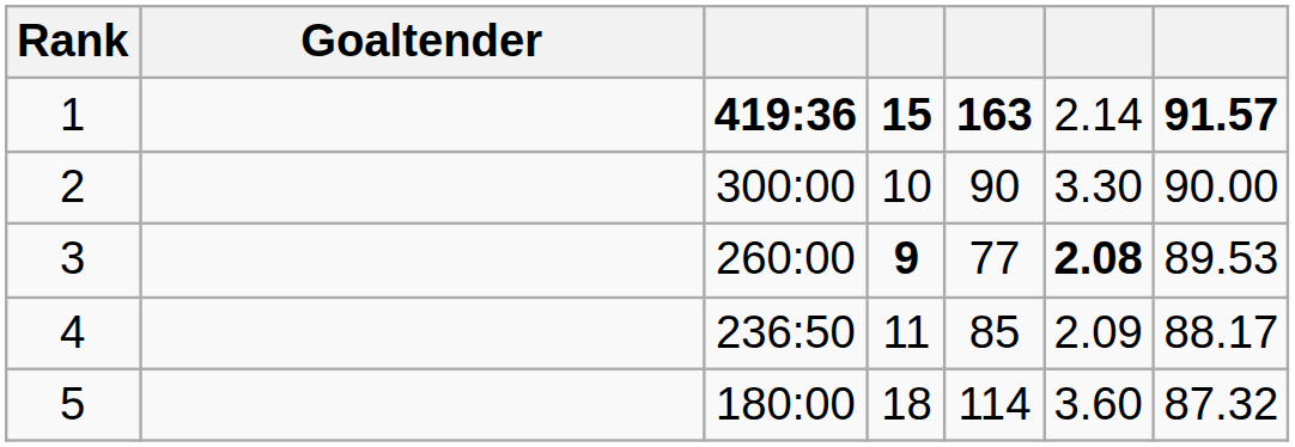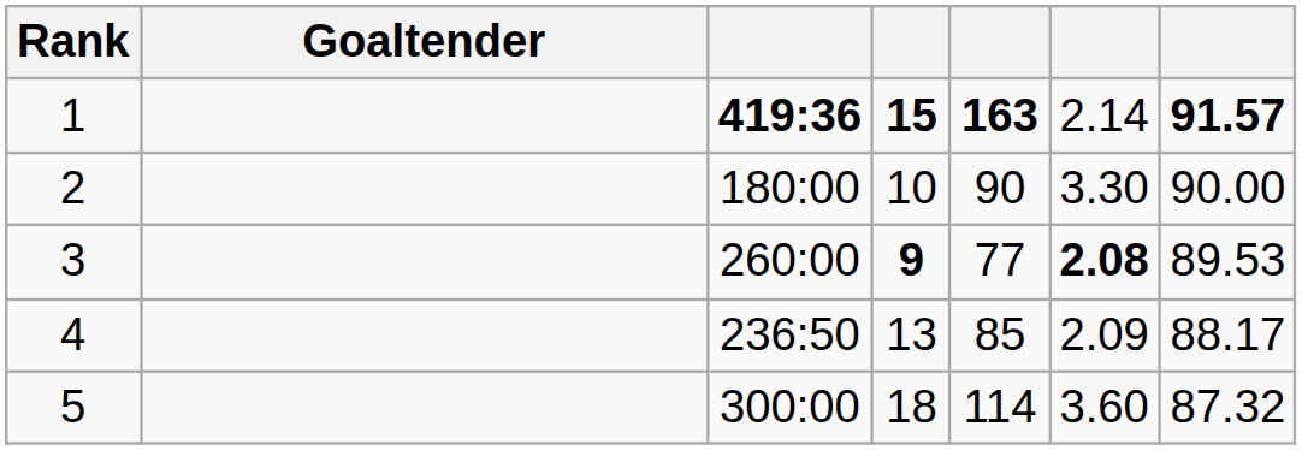 <table class="wikitable">
 <tr>
 <th width="20">Rank</th>
 <th width="190">Goaltender</th>
 <th width="20"></th>
 <th width="20"></th>
 <th width="20"></th>
 <th width="20"></th>
 <th width="20"></th>
 </tr>
 <tr align=center>
 <td>1</td>
 <td align=left></td>
 <td><strong>419:36</strong></td>
 <td><strong>15</strong></td>
 <td><strong>163</strong></td>
 <td>2.14</td>
 <td><strong>91.57</strong></td>
 </tr>
 <tr align=center>
 <td>2</td>
 <td align=left></td>
-<td>300:00</td>
+<td>180:00</td>
 <td>10</td>
 <td>90</td>
 <td>3.30</td>
 <td>90.00</td>
 </tr>
 <tr align=center>
 <td>3</td>
 <td align=left></td>
 <td>260:00</td>
 <td><strong>9</strong></td>
 <td>77</td>
 <td><strong>2.08</strong></td>
 <td>89.53</td>
 </tr>
 <tr align=center>
 <td>4</td>
 <td align=left></td>
 <td>236:50</td>
-<td>11</td>
+<td>13</td>
 <td>85</td>
 <td>2.09</td>
 <td>88.17</td>
 </tr>
 <tr align=center>
 <td>5</td>
 <td align=left></td>
-<td>180:00</td>
+<td>300:00</td>
 <td>18</td>
 <td>114</td>
 <td>3.60</td>
 <td>87.32</td>
 </tr>
 </table>
